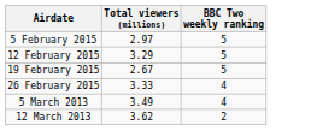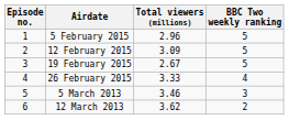 <table class="wikitable" style="text-align:center;">
 <tr>
+<th>Episode<br>no.</th>
 <th>Airdate</th>
 <th>Total viewers<br><small>(millions)</small></th>
 <th>BBC Two<br>weekly ranking</th>
 </tr>
 <tr>
+<td>1</td>
 <td>5 February 2015</td>
-<td>2.97</td>
+<td>2.96</td>
 <td>5</td>
 </tr>
 <tr>
+<td>2</td>
 <td>12 February 2015</td>
-<td>3.29</td>
+<td>3.09</td>
 <td>5</td>
 </tr>
 <tr>
+<td>3</td>
 <td>19 February 2015</td>
 <td>2.67</td>
 <td>5</td>
 </tr>
 <tr>
+<td>4</td>
 <td>26 February 2015</td>
 <td>3.33</td>
 <td>4</td>
 </tr>
 <tr>
+<td>5</td>
 <td>5 March 2013</td>
-<td>3.49</td>
-<td>4</td>
+<td>3.46</td>
+<td>3</td>
 </tr>
 <tr>
+<td>6</td>
 <td>12 March 2013</td>
 <td>3.62</td>
 <td>2</td>
 </tr>
 </table>
